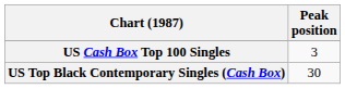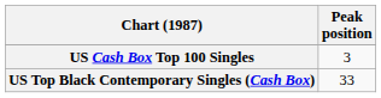 <table class="wikitable plainrowheaders sortable" style="text-align:center">
 <tr>
 <th scope="col">Chart (1987)</th>
 <th scope="col">Peak<br>position</th>
 </tr>
 <tr>
 </tr>
 <tr>
 </tr>
 <tr>
 </tr>
 <tr>
 </tr>
 <tr>
 </tr>
 <tr>
 </tr>
 <tr>
 <th scope="row">US <em><a href='#'>Cash Box</a></em> Top 100 Singles</th>
 <td>3</td>
 </tr>
 <tr>
 <th scope="row">US Top Black Contemporary Singles (<em><a href='#'>Cash Box</a></em>)</th>
-<td>30</td>
+<td>33</td>
 </tr>
 </table>
